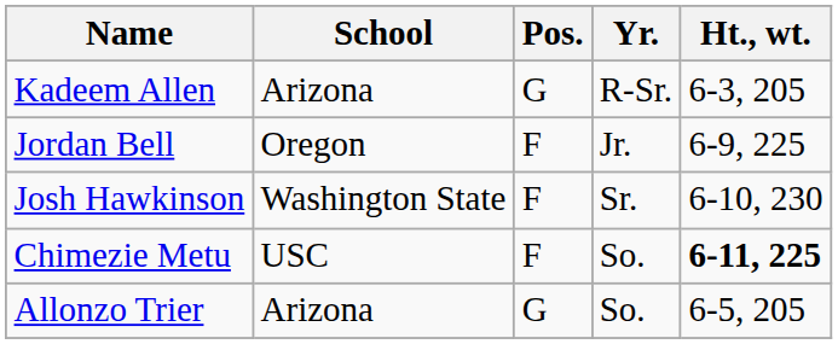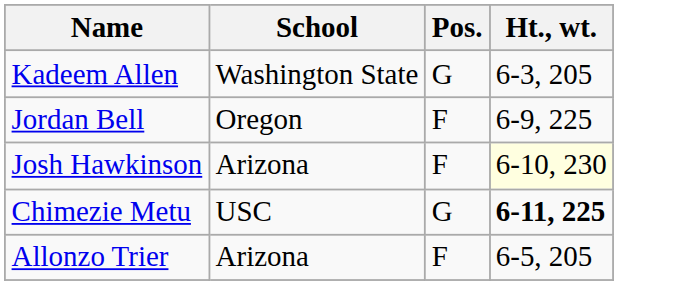 <table class="wikitable">
 <tr>
 <th>Name</th>
 <th>School</th>
 <th>Pos.</th>
-<th>Yr.</th>
 <th>Ht., wt.</th>
 </tr>
 <tr>
 <td><a href='#'>Kadeem Allen</a></td>
-<td>Arizona</td>
+<td>Washington State</td>
 <td>G</td>
-<td>R-Sr.</td>
 <td>6-3, 205</td>
 </tr>
 <tr>
 <td><a href='#'>Jordan Bell</a></td>
 <td>Oregon</td>
 <td>F</td>
-<td>Jr.</td>
 <td>6-9, 225</td>
 </tr>
 <tr>
 <td><a href='#'>Josh Hawkinson</a></td>
-<td>Washington State</td>
+<td>Arizona</td>
 <td>F</td>
-<td>Sr.</td>
-<td>6-10, 230</td>
+<td style="background: lightyellow;">6-10, 230</td>
 </tr>
 <tr>
 <td><a href='#'>Chimezie Metu</a></td>
 <td>USC</td>
-<td>F</td>
-<td>So.</td>
+<td>G</td>
 <td><strong>6-11, 225</strong></td>
 </tr>
 <tr>
 <td><a href='#'>Allonzo Trier</a></td>
 <td>Arizona</td>
-<td>G</td>
-<td>So.</td>
+<td>F</td>
 <td>6-5, 205</td>
 </tr>
 </table>
